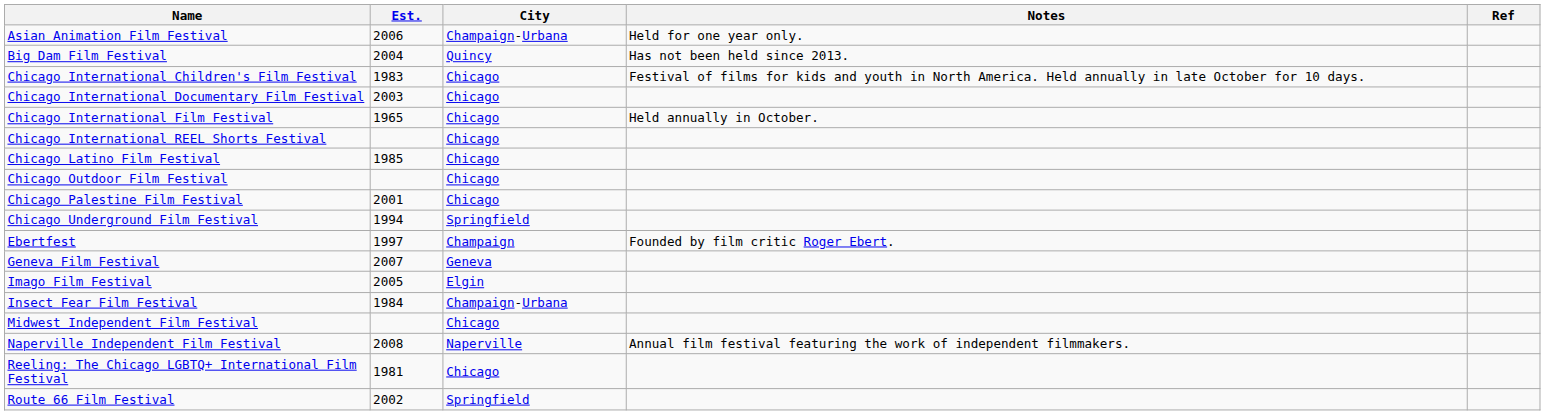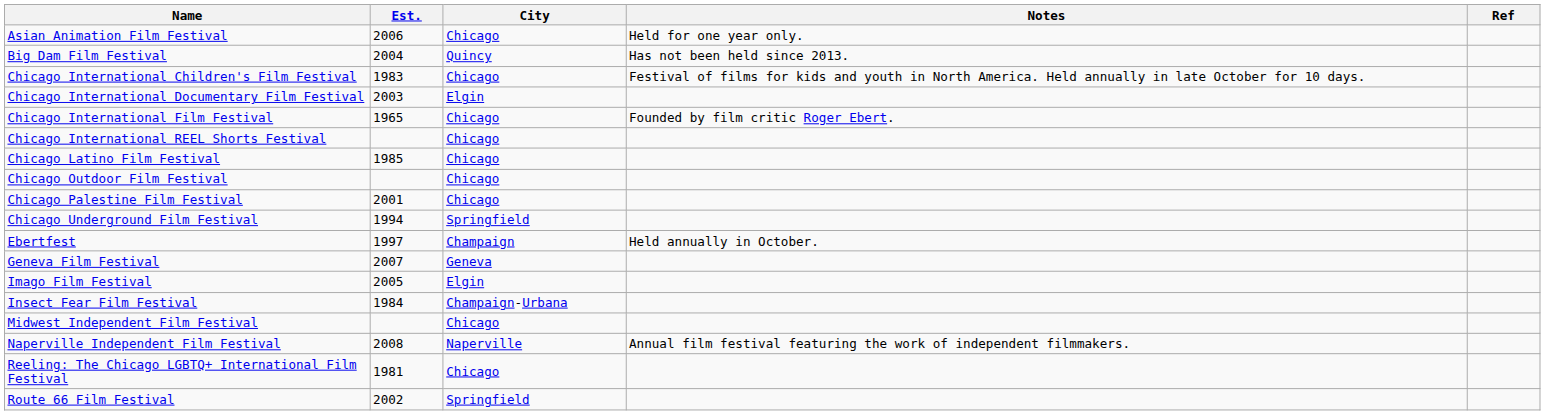 <table class="wikitable sortable" width=100%>
 <tr>
 <th style="width:20%;">Name</th>
 <th style="width:4%;"><a href='#'>Est.</a></th>
 <th style="width:10%;">City</th>
 <th style="width:46%;">Notes</th>
 <th style="width:4%;">Ref</th>
 </tr>
 <tr>
 <td><a href='#'>Asian Animation Film Festival</a></td>
 <td>2006</td>
-<td><a href='#'>Champaign</a>-<a href='#'>Urbana</a></td>
+<td><a href='#'>Chicago</a></td>
 <td>Held for one year only.</td>
 <td></td>
 </tr>
 <tr>
 <td><a href='#'>Big Dam Film Festival</a></td>
 <td>2004</td>
 <td><a href='#'>Quincy</a></td>
 <td>Has not been held since 2013.</td>
 <td></td>
 </tr>
 <tr>
 <td><a href='#'>Chicago International Children's Film Festival</a></td>
 <td>1983</td>
 <td><a href='#'>Chicago</a></td>
 <td>Festival of films for kids and youth in North America. Held annually in late October for 10 days.</td>
 <td></td>
 </tr>
 <tr>
 <td><a href='#'>Chicago International Documentary Film Festival</a></td>
 <td>2003</td>
-<td><a href='#'>Chicago</a></td>
+<td><a href='#'>Elgin</a></td>
 <td></td>
 <td></td>
 </tr>
 <tr>
 <td><a href='#'>Chicago International Film Festival</a></td>
 <td>1965</td>
 <td><a href='#'>Chicago</a></td>
-<td>Held annually in October.</td>
+<td>Founded by film critic <a href='#'>Roger Ebert</a>.</td>
 <td></td>
 </tr>
 <tr>
 <td><a href='#'>Chicago International REEL Shorts Festival</a></td>
 <td></td>
 <td><a href='#'>Chicago</a></td>
 <td></td>
 <td></td>
 </tr>
 <tr>
 <td><a href='#'>Chicago Latino Film Festival</a></td>
 <td>1985</td>
 <td><a href='#'>Chicago</a></td>
 <td></td>
 <td></td>
 </tr>
 <tr>
 <td><a href='#'>Chicago Outdoor Film Festival</a></td>
 <td></td>
 <td><a href='#'>Chicago</a></td>
 <td></td>
 <td></td>
 </tr>
 <tr>
 <td><a href='#'>Chicago Palestine Film Festival</a></td>
 <td>2001</td>
 <td><a href='#'>Chicago</a></td>
 <td></td>
 <td></td>
 </tr>
 <tr>
 <td><a href='#'>Chicago Underground Film Festival</a></td>
 <td>1994</td>
 <td><a href='#'>Springfield</a></td>
 <td></td>
 <td></td>
 </tr>
 <tr>
 <td><a href='#'>Ebertfest</a></td>
 <td>1997</td>
 <td><a href='#'>Champaign</a></td>
-<td>Founded by film critic <a href='#'>Roger Ebert</a>.</td>
+<td>Held annually in October.</td>
 <td></td>
 </tr>
 <tr>
 <td><a href='#'>Geneva Film Festival</a></td>
 <td>2007</td>
 <td><a href='#'>Geneva</a></td>
 <td></td>
 <td></td>
 </tr>
 <tr>
 <td><a href='#'>Imago Film Festival</a></td>
 <td>2005</td>
 <td><a href='#'>Elgin</a></td>
 <td></td>
 <td></td>
 </tr>
 <tr>
 <td><a href='#'>Insect Fear Film Festival</a></td>
 <td>1984</td>
 <td><a href='#'>Champaign</a>-<a href='#'>Urbana</a></td>
 <td></td>
 <td></td>
 </tr>
 <tr>
 <td><a href='#'>Midwest Independent Film Festival</a></td>
 <td></td>
 <td><a href='#'>Chicago</a></td>
 <td></td>
 <td></td>
 </tr>
 <tr>
 <td><a href='#'>Naperville Independent Film Festival</a></td>
 <td>2008</td>
 <td><a href='#'>Naperville</a></td>
 <td>Annual film festival featuring the work of independent filmmakers.</td>
 </tr>
 <tr>
 <td><a href='#'>Reeling: The Chicago LGBTQ+ International Film Festival</a></td>
 <td>1981</td>
 <td><a href='#'>Chicago</a></td>
 <td></td>
 <td></td>
 </tr>
 <tr>
 <td><a href='#'>Route 66 Film Festival</a></td>
 <td>2002</td>
 <td><a href='#'>Springfield</a></td>
 <td></td>
 <td></td>
 </tr>
 </table>
